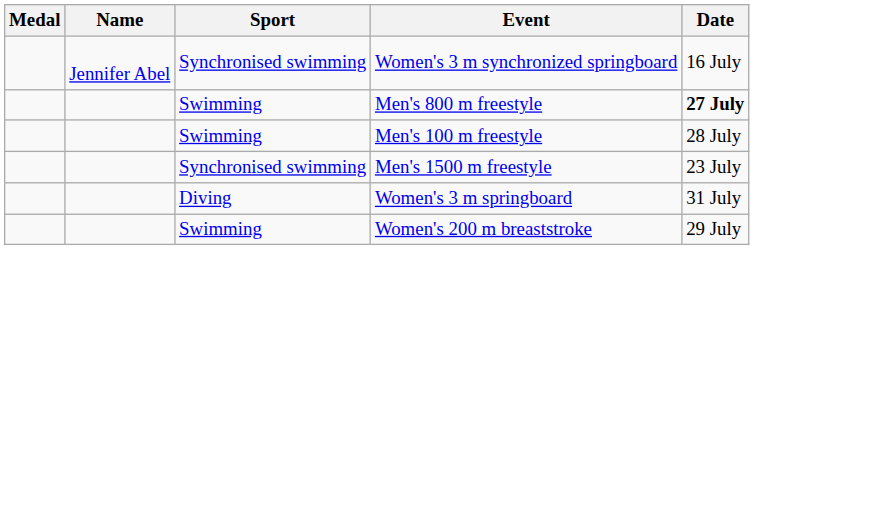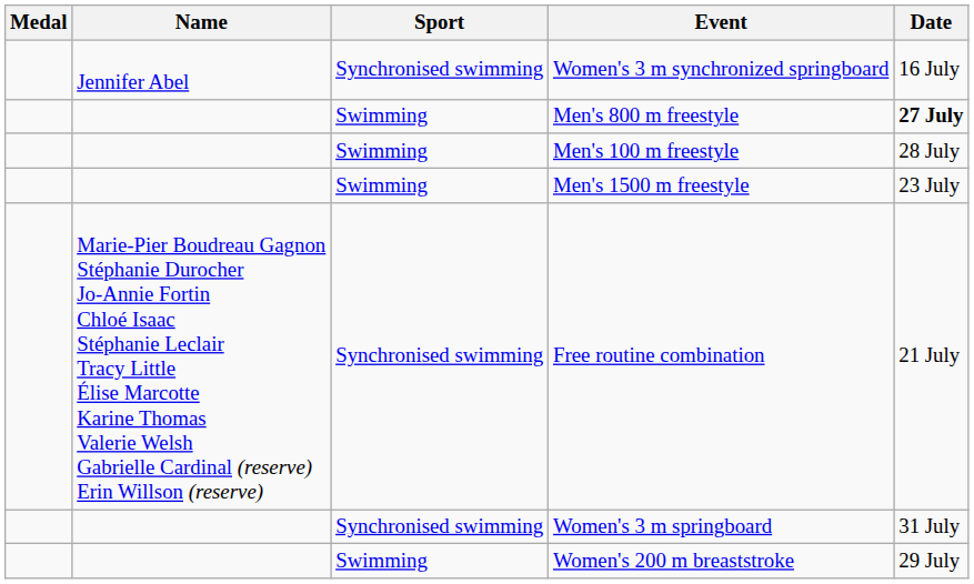 <table class="wikitable sortable" style="font-size:90%">
 <tr>
 <th>Medal</th>
 <th>Name</th>
 <th>Sport</th>
 <th>Event</th>
 <th>Date</th>
 </tr>
 <tr>
 <td></td>
 <td><br><a href='#'>Jennifer Abel</a></td>
 <td><a href='#'>Synchronised swimming</a></td>
 <td><a href='#'>Women's 3 m synchronized springboard</a></td>
 <td>16 July</td>
 </tr>
 <tr>
 <td></td>
 <td></td>
 <td><a href='#'>Swimming</a></td>
 <td><a href='#'>Men's 800 m freestyle</a></td>
 <td><strong>27 July</strong></td>
 </tr>
 <tr>
 <td></td>
 <td></td>
 <td><a href='#'>Swimming</a></td>
 <td><a href='#'>Men's 100 m freestyle</a></td>
 <td>28 July</td>
 </tr>
 <tr>
 <td></td>
 <td></td>
-<td><a href='#'>Synchronised swimming</a></td>
+<td><a href='#'>Swimming</a></td>
 <td><a href='#'>Men's 1500 m freestyle</a></td>
 <td>23 July</td>
 </tr>
 <tr>
 <td></td>
+<td><br><a href='#'>Marie-Pier Boudreau Gagnon</a><br><a href='#'>Stéphanie Durocher</a><br><a href='#'>Jo-Annie Fortin</a><br><a href='#'>Chloé Isaac</a><br><a href='#'>Stéphanie Leclair</a><br><a href='#'>Tracy Little</a><br><a href='#'>Élise Marcotte</a><br><a href='#'>Karine Thomas</a><br><a href='#'>Valerie Welsh</a><br><a href='#'>Gabrielle Cardinal</a> <em>(reserve)</em><br><a href='#'>Erin Willson</a> <em>(reserve)</em></td>
+<td><a href='#'>Synchronised swimming</a></td>
+<td><a href='#'>Free routine combination</a></td>
+<td>21 July</td>
+</tr>
+<tr>
 <td></td>
-<td><a href='#'>Diving</a></td>
+<td></td>
+<td><a href='#'>Synchronised swimming</a></td>
 <td><a href='#'>Women's 3 m springboard</a></td>
 <td>31 July</td>
 </tr>
 <tr>
 <td></td>
 <td></td>
 <td><a href='#'>Swimming</a></td>
 <td><a href='#'>Women's 200 m breaststroke</a></td>
 <td>29 July</td>
 </tr>
 </table>
